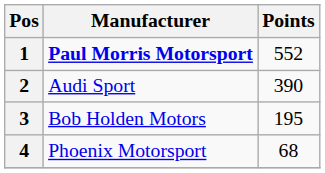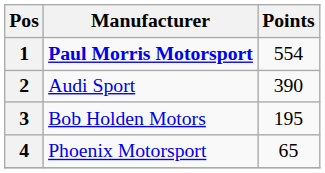 <table class="wikitable" style="font-size: 90%">
 <tr>
 <th>Pos</th>
 <th>Manufacturer </th>
 <th align="center">Points</th>
 </tr>
 <tr>
 <th>1</th>
 <td><strong><a href='#'>Paul Morris Motorsport</a></strong></td>
-<td align="center">552</td>
+<td align="center">554</td>
 </tr>
 <tr>
 <th>2</th>
 <td><a href='#'>Audi Sport</a></td>
 <td align="center">390</td>
 </tr>
 <tr>
 <th>3</th>
 <td><a href='#'>Bob Holden Motors</a></td>
 <td align="center">195</td>
 </tr>
 <tr>
 <th>4</th>
 <td><a href='#'>Phoenix Motorsport</a></td>
-<td align="center">68</td>
+<td align="center">65</td>
 </tr>
 <tr>
 </tr>
 </table>
